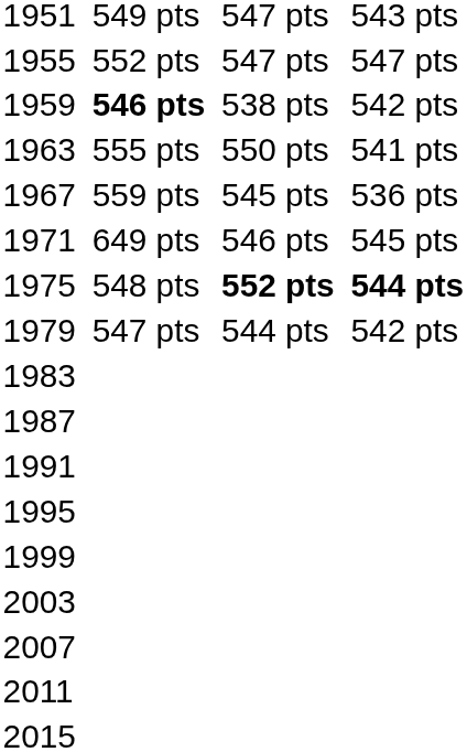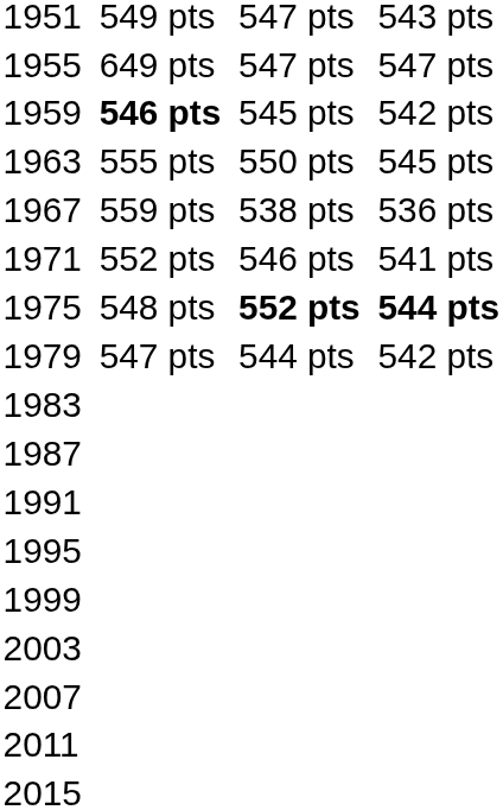 <table>
 <tr>
 <td>1951</td>
 <td></td>
 <td>549 pts</td>
 <td></td>
 <td>547 pts</td>
 <td></td>
 <td>543 pts</td>
 </tr>
 <tr>
 <td>1955</td>
 <td></td>
-<td>552 pts</td>
+<td>649 pts</td>
 <td></td>
 <td>547 pts</td>
 <td></td>
 <td>547 pts</td>
 </tr>
 <tr>
 <td>1959</td>
 <td></td>
 <td><strong>546 pts</strong></td>
 <td></td>
-<td>538 pts</td>
+<td>545 pts</td>
 <td></td>
 <td>542 pts</td>
 </tr>
 <tr>
 <td>1963</td>
 <td></td>
 <td>555 pts</td>
 <td></td>
 <td>550 pts</td>
 <td></td>
-<td>541 pts</td>
+<td>545 pts</td>
 </tr>
 <tr>
 <td>1967</td>
 <td></td>
 <td>559 pts</td>
 <td></td>
-<td>545 pts</td>
+<td>538 pts</td>
 <td></td>
 <td>536 pts</td>
 </tr>
 <tr>
 <td>1971</td>
 <td></td>
-<td>649 pts</td>
+<td>552 pts</td>
 <td></td>
 <td>546 pts</td>
 <td></td>
-<td>545 pts</td>
+<td>541 pts</td>
 </tr>
 <tr>
 <td>1975</td>
 <td></td>
 <td>548 pts</td>
 <td></td>
 <td><strong>552 pts</strong></td>
 <td></td>
 <td><strong>544 pts</strong></td>
 </tr>
 <tr>
 <td>1979</td>
 <td></td>
 <td>547 pts</td>
 <td></td>
 <td>544 pts</td>
 <td></td>
 <td>542 pts</td>
 </tr>
 <tr>
 <td>1983</td>
 <td></td>
 <td></td>
 <td></td>
 <td></td>
 <td></td>
 <td></td>
 </tr>
 <tr>
 <td>1987</td>
 <td></td>
 <td></td>
 <td></td>
 <td></td>
 <td></td>
 <td></td>
 </tr>
 <tr>
 <td>1991</td>
 <td></td>
 <td></td>
 <td></td>
 <td></td>
 <td></td>
 <td></td>
 </tr>
 <tr>
 <td>1995</td>
 <td></td>
 <td></td>
 <td></td>
 <td></td>
 <td></td>
 <td></td>
 </tr>
 <tr>
 <td>1999</td>
 <td></td>
 <td></td>
 <td></td>
 <td></td>
 <td></td>
 <td></td>
 </tr>
 <tr>
 <td>2003</td>
 <td></td>
 <td></td>
 <td></td>
 <td></td>
 <td></td>
 <td></td>
 </tr>
 <tr>
 <td>2007</td>
 <td></td>
 <td></td>
 <td></td>
 <td></td>
 <td></td>
 <td></td>
 </tr>
 <tr>
 <td>2011</td>
 <td></td>
 <td></td>
 <td></td>
 <td></td>
 <td></td>
 <td></td>
 </tr>
 <tr>
 <td>2015</td>
 <td></td>
 <td></td>
 <td></td>
 <td></td>
 <td></td>
 <td></td>
 </tr>
 </table>
